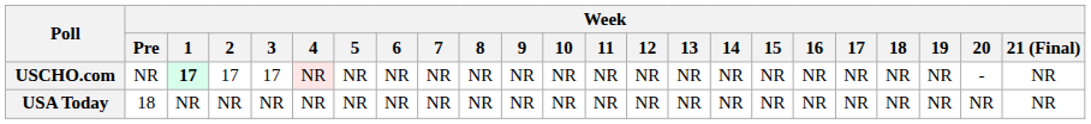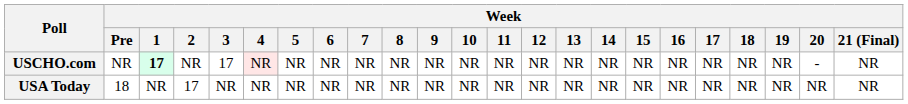 <table class="wikitable" style="white-space:nowrap;">
 <tr>
 <th scope="col" width="100" rowspan="2">Poll</th>
 <th colspan="25">Week</th>
 </tr>
 <tr>
 <th scope="col" width="30">Pre</th>
 <th scope="col" width="30">1</th>
 <th scope="col" width="30">2</th>
 <th scope="col" width="30">3</th>
 <th scope="col" width="30">4</th>
 <th scope="col" width="30">5</th>
 <th scope="col" width="30">6</th>
 <th scope="col" width="30">7</th>
 <th scope="col" width="30">8</th>
 <th scope="col" width="30">9</th>
 <th scope="col" width="30">10</th>
 <th scope="col" width="30">11</th>
 <th scope="col" width="30">12</th>
 <th scope="col" width="30">13</th>
 <th scope="col" width="30">14</th>
 <th scope="col" width="30">15</th>
 <th scope="col" width="30">16</th>
 <th scope="col" width="30">17</th>
 <th scope="col" width="30">18</th>
 <th scope="col" width="30">19</th>
 <th scope="col" width="30">20</th>
 <th scope="col" width="30">21 (Final)</th>
 </tr>
 <tr style="text-align:center;">
 <th>USCHO.com</th>
 <td bgcolor=FFFFFF>NR</td>
 <td bgcolor=D8FFEB><strong>17</strong></td>
-<td bgcolor=FFFFFF>17</td>
+<td bgcolor=FFFFFF>NR</td>
 <td bgcolor=FFFFFF>17</td>
 <td bgcolor=FFE6E6>NR</td>
 <td bgcolor=FFFFFF>NR</td>
 <td bgcolor=FFFFFF>NR</td>
 <td bgcolor=FFFFFF>NR</td>
 <td bgcolor=FFFFFF>NR</td>
 <td bgcolor=FFFFFF>NR</td>
 <td bgcolor=FFFFFF>NR</td>
 <td bgcolor=FFFFFF>NR</td>
 <td bgcolor=FFFFFF>NR</td>
 <td bgcolor=FFFFFF>NR</td>
 <td bgcolor=FFFFFF>NR</td>
 <td bgcolor=FFFFFF>NR</td>
 <td bgcolor=FFFFFF>NR</td>
 <td bgcolor=FFFFFF>NR</td>
 <td bgcolor=FFFFFF>NR</td>
 <td bgcolor=FFFFFF>NR</td>
 <td bgcolor=FFFFFF>-</td>
 <td bgcolor=FFFFFF>NR</td>
 </tr>
 <tr style="text-align:center;">
 <th>USA Today</th>
 <td bgcolor=FFFFFF>18</td>
 <td bgcolor=FFFFFF>NR</td>
-<td bgcolor=FFFFFF>NR</td>
+<td bgcolor=FFFFFF>17</td>
 <td bgcolor=FFFFFF>NR</td>
 <td bgcolor=FFFFFF>NR</td>
 <td bgcolor=FFFFFF>NR</td>
 <td bgcolor=FFFFFF>NR</td>
 <td bgcolor=FFFFFF>NR</td>
 <td bgcolor=FFFFFF>NR</td>
 <td bgcolor=FFFFFF>NR</td>
 <td bgcolor=FFFFFF>NR</td>
 <td bgcolor=FFFFFF>NR</td>
 <td bgcolor=FFFFFF>NR</td>
 <td bgcolor=FFFFFF>NR</td>
 <td bgcolor=FFFFFF>NR</td>
 <td bgcolor=FFFFFF>NR</td>
 <td bgcolor=FFFFFF>NR</td>
 <td bgcolor=FFFFFF>NR</td>
 <td bgcolor=FFFFFF>NR</td>
 <td bgcolor=FFFFFF>NR</td>
 <td bgcolor=FFFFFF>NR</td>
 <td bgcolor=FFFFFF>NR</td>
 </tr>
 </table>
